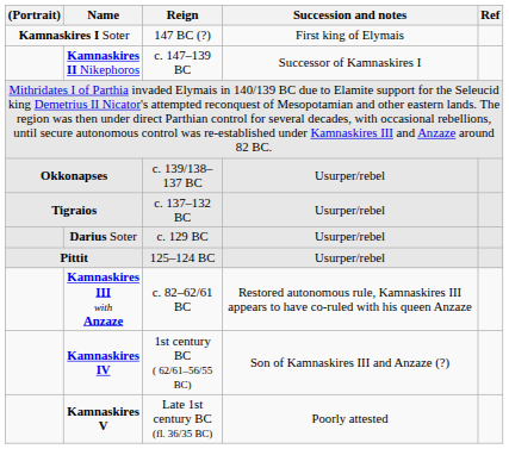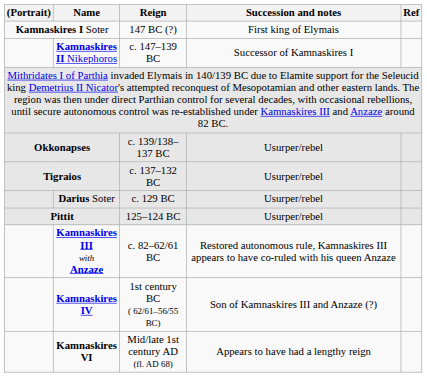 <table class="wikitable" style="text-align:center; width:100%;">
 <tr>
 <th width="6%">(Portrait)</th>
 <th width="16%">Name</th>
 <th width="17%">Reign</th>
 <th width="59%">Succession and notes</th>
 <th width="2%">Ref</th>
 </tr>
 <tr>
 <td colspan=2><strong>Kamnaskires I</strong> Soter</td>
 <td> 147 BC (?)</td>
 <td>First king of Elymais</td>
 <td></td>
 </tr>
 <tr>
 <td></td>
 <td><a href='#'><strong>Kamnaskires II</strong> Nikephoros</a></td>
 <td>c. 147–139 BC</td>
 <td>Successor of Kamnaskires I</td>
 <td></td>
 </tr>
 <tr>
 <td colspan=5 style="background:#E7E7E7;"><a href='#'>Mithridates I of Parthia</a> invaded Elymais in 140/139 BC due to Elamite support for the Seleucid king <a href='#'>Demetrius II Nicator</a>'s attempted reconquest of Mesopotamian and other eastern lands. The region was then under direct Parthian control for several decades, with occasional rebellions, until secure autonomous control was re-established under <a href='#'>Kamnaskires III</a> and <a href='#'>Anzaze</a> around 82 BC.</td>
 </tr>
 <tr>
 <td colspan=2 style="background:#E7E7E7;"><strong>Okkonapses</strong></td>
 <td style="background:#E7E7E7;">c. 139/138–137 BC</td>
 <td style="background:#E7E7E7;">Usurper/rebel</td>
 <td style="background:#E7E7E7;"></td>
 </tr>
 <tr>
 <td colspan=2 style="background:#E7E7E7;"><strong>Tigraios</strong></td>
 <td style="background:#E7E7E7;">c. 137–132 BC</td>
 <td style="background:#E7E7E7;">Usurper/rebel</td>
 <td style="background:#E7E7E7;"></td>
 </tr>
 <tr>
 <td style="background:#E7E7E7;"></td>
 <td style="background:#E7E7E7;"><strong>Darius</strong> Soter</td>
 <td style="background:#E7E7E7;">c. 129 BC</td>
 <td style="background:#E7E7E7;">Usurper/rebel</td>
 <td style="background:#E7E7E7;"></td>
 </tr>
 <tr>
 <td colspan=2 style="background:#E7E7E7;"><strong>Pittit</strong></td>
 <td style="background:#E7E7E7;">125–124 BC</td>
 <td style="background:#E7E7E7;">Usurper/rebel</td>
 <td style="background:#E7E7E7;"></td>
 </tr>
 <tr>
 <td></td>
 <td><strong><a href='#'>Kamnaskires III</a></strong><br><small><em>with</em></small><br><strong><a href='#'>Anzaze</a></strong></td>
 <td>c. 82–62/61 BC</td>
 <td>Restored autonomous rule, Kamnaskires III appears to have co-ruled with his queen Anzaze</td>
 <td></td>
 </tr>
 <tr>
 <td></td>
 <td><strong><a href='#'>Kamnaskires IV</a></strong></td>
 <td>1st century BC<br><small>( 62/61–56/55 BC)</small></td>
 <td>Son of Kamnaskires III and Anzaze (?)</td>
 <td></td>
 </tr>
 <tr>
 <td></td>
-<td><strong>Kamnaskires V</strong></td>
-<td>Late 1st century BC<br><small>(fl. 36/35 BC)</small></td>
-<td>Poorly attested</td>
+<td><strong>Kamnaskires VI</strong></td>
+<td>Mid/late 1st century AD<br><small>(fl. AD 68)</small></td>
+<td>Appears to have had a lengthy reign</td>
 <td></td>
 </tr>
 </table>
